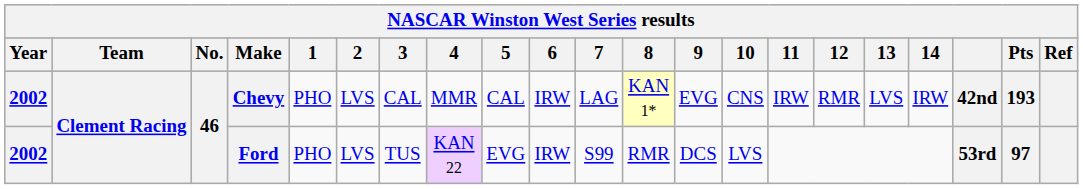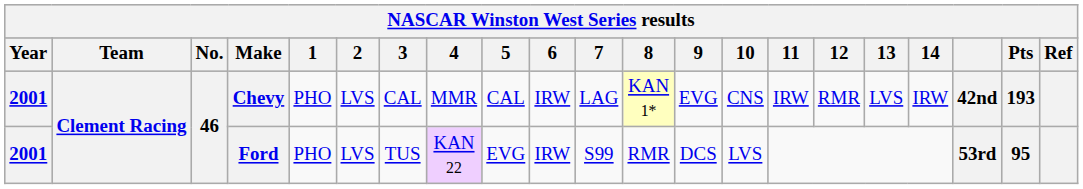 <table class="wikitable" style="text-align:center; font-size:75%">
 <tr>
 <th colspan=23><a href='#'>NASCAR Winston West Series</a> results</th>
 </tr>
 <tr>
 <th>Year</th>
 <th>Team</th>
 <th>No.</th>
 <th>Make</th>
 <th>1</th>
 <th>2</th>
 <th>3</th>
 <th>4</th>
 <th>5</th>
 <th>6</th>
 <th>7</th>
 <th>8</th>
 <th>9</th>
 <th>10</th>
 <th>11</th>
 <th>12</th>
 <th>13</th>
 <th>14</th>
 <th></th>
 <th>Pts</th>
 <th>Ref</th>
 </tr>
 <tr>
-<th><a href='#'>2002</a></th>
+<th><a href='#'>2001</a></th>
 <th rowspan=2><a href='#'>Clement Racing</a></th>
 <th rowspan=2>46</th>
 <th><a href='#'>Chevy</a></th>
 <td><a href='#'>PHO</a></td>
 <td><a href='#'>LVS</a></td>
 <td><a href='#'>CAL</a></td>
 <td><a href='#'>MMR</a></td>
 <td><a href='#'>CAL</a></td>
 <td><a href='#'>IRW</a></td>
 <td><a href='#'>LAG</a></td>
 <td style="background:#FFFFBF;"><a href='#'>KAN</a><br><small>1*</small></td>
 <td><a href='#'>EVG</a></td>
 <td><a href='#'>CNS</a></td>
 <td><a href='#'>IRW</a></td>
 <td><a href='#'>RMR</a></td>
 <td><a href='#'>LVS</a></td>
 <td><a href='#'>IRW</a></td>
 <th>42nd</th>
 <th>193</th>
 <th></th>
 </tr>
 <tr>
-<th><a href='#'>2002</a></th>
+<th><a href='#'>2001</a></th>
 <th><a href='#'>Ford</a></th>
 <td><a href='#'>PHO</a></td>
 <td><a href='#'>LVS</a></td>
 <td><a href='#'>TUS</a></td>
 <td style="background:#EFCFFF;"><a href='#'>KAN</a><br><small>22</small></td>
 <td><a href='#'>EVG</a></td>
 <td><a href='#'>IRW</a></td>
 <td><a href='#'>S99</a></td>
 <td><a href='#'>RMR</a></td>
 <td><a href='#'>DCS</a></td>
 <td><a href='#'>LVS</a></td>
 <td colspan=4></td>
 <th>53rd</th>
-<th>97</th>
+<th>95</th>
 <th></th>
 </tr>
 </table>
